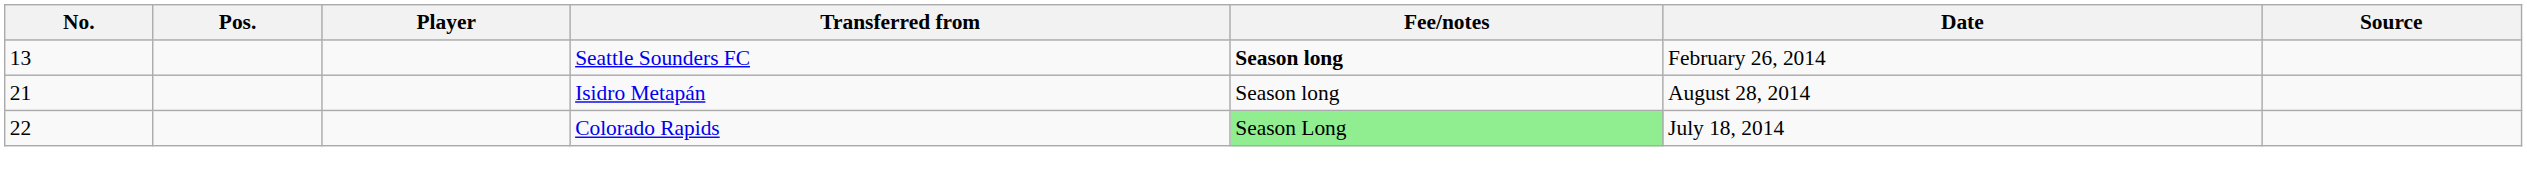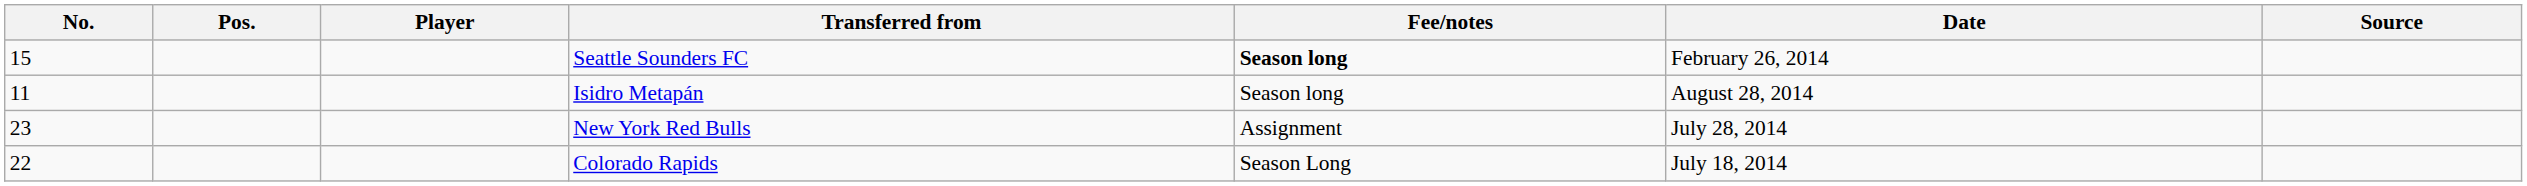 <table class="wikitable sortable" style="width:90%; text-align:center; font-size:95%; text-align:left;">
 <tr>
 <th>No.</th>
 <th>Pos.</th>
 <th>Player</th>
 <th>Transferred from</th>
 <th>Fee/notes</th>
 <th>Date</th>
 <th>Source</th>
 </tr>
 <tr>
-<td>13</td>
+<td>15</td>
 <td align=center></td>
 <td></td>
 <td> <a href='#'>Seattle Sounders FC</a></td>
 <td><strong>Season long</strong></td>
 <td>February 26, 2014</td>
 <td></td>
 </tr>
 <tr>
-<td>21</td>
+<td>11</td>
 <td align=center></td>
 <td></td>
 <td> <a href='#'>Isidro Metapán</a></td>
 <td>Season long</td>
 <td>August 28, 2014</td>
 <td></td>
 </tr>
 <tr>
+<td>23</td>
+<td align=center></td>
+<td></td>
+<td> <a href='#'>New York Red Bulls</a></td>
+<td>Assignment</td>
+<td>July 28, 2014</td>
+<td></td>
+</tr>
+<tr>
 <td>22</td>
 <td align=center></td>
 <td></td>
 <td> <a href='#'>Colorado Rapids</a></td>
-<td style="background: lightgreen;">Season Long</td>
+<td>Season Long</td>
 <td>July 18, 2014</td>
 <td></td>
 </tr>
 </table>
